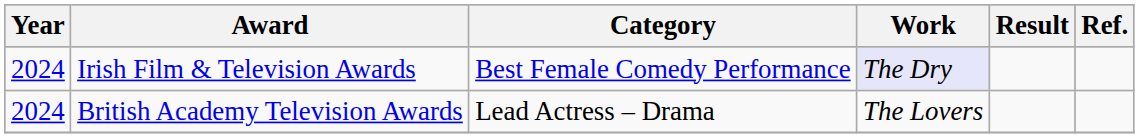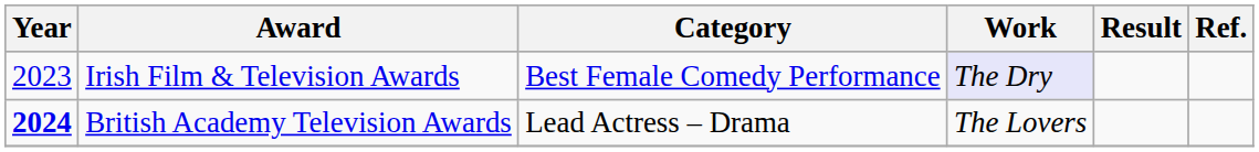 <table class="wikitable">
 <tr>
 <th>Year</th>
 <th>Award</th>
 <th>Category</th>
 <th>Work</th>
 <th>Result</th>
 <th>Ref.</th>
 </tr>
 <tr>
-<td><a href='#'>2024</a></td>
+<td><a href='#'>2023</a></td>
 <td><a href='#'>Irish Film & Television Awards</a></td>
 <td><a href='#'>Best Female Comedy Performance</a></td>
 <td style="background: lavender;"><em>The Dry</em></td>
 <td></td>
 <td></td>
 </tr>
 <tr>
-<td><a href='#'>2024</a></td>
+<td><strong><a href='#'>2024</a></strong></td>
 <td><a href='#'>British Academy Television Awards</a></td>
 <td>Lead Actress – Drama</td>
 <td><em>The Lovers</em></td>
 <td></td>
 <td></td>
 </tr>
 <tr>
 </tr>
 </table>
